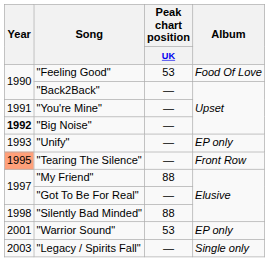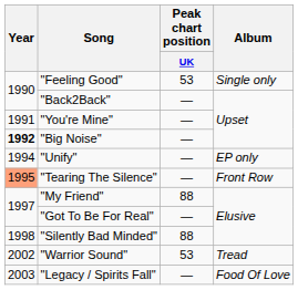 <table class="wikitable">
 <tr>
 <th align=center rowspan=2>Year</th>
 <th align=center rowspan=2>Song</th>
 <th align=center colspan=1>Peak chart position</th>
 <th align=center rowspan=2>Album</th>
 </tr>
 <tr>
 <th width=25><small><a href='#'>UK</a></small><br></th>
 </tr>
 <tr>
 <td valign=center rowspan=2>1990</td>
 <td valign=top>"Feeling Good"</td>
 <td align=center valign=center>53</td>
-<td valign=center rowspan=1><em>Food Of Love</em></td>
+<td valign=center rowspan=1><em>Single only</em></td>
 </tr>
 <tr>
 <td valign=top>"Back2Back"</td>
 <td align=center valign=center>—</td>
 <td valign=center rowspan=3><em>Upset</em></td>
 </tr>
 <tr>
 <td valign=center rowspan=1>1991</td>
 <td valign=top>"You're Mine"</td>
 <td align=center valign=center>—</td>
 </tr>
 <tr>
 <td valign=center rowspan=1><strong>1992</strong></td>
 <td valign=top>"Big Noise"</td>
 <td align=center valign=center>—</td>
 </tr>
 <tr>
-<td valign=center rowspan=1>1993</td>
+<td valign=center rowspan=1>1994</td>
 <td valign=top>"Unify"</td>
 <td align=center valign=center>—</td>
 <td valign=center rowspan=1><em>EP only</em></td>
 </tr>
 <tr>
 <td valign=center style="background: lightsalmon;">1995</td>
 <td valign=top>"Tearing The Silence"</td>
 <td align=center valign=center>—</td>
 <td valign=center rowspan=1><em>Front Row</em></td>
 </tr>
 <tr>
 <td valign=center rowspan=2>1997</td>
 <td valign=top>"My Friend"</td>
 <td align=center valign=center>88</td>
 <td valign=center rowspan=3><em>Elusive</em></td>
 </tr>
 <tr>
 <td valign=top>"Got To Be For Real"</td>
 <td align=center valign=center>—</td>
 </tr>
 <tr>
 <td valign=center rowspan=1>1998</td>
 <td valign=top>"Silently Bad Minded"</td>
 <td align=center valign=center>88</td>
 </tr>
 <tr>
-<td valign=center rowspan=1>2001</td>
+<td valign=center rowspan=1>2002</td>
 <td valign=top>"Warrior Sound"</td>
 <td align=center valign=center>53</td>
-<td valign=center rowspan=1><em>EP only</em></td>
+<td valign=center rowspan=1><em>Tread</em></td>
 </tr>
 <tr>
 <td valign=center rowspan=1>2003</td>
 <td valign=top>"Legacy / Spirits Fall"</td>
 <td align=center valign=center>—</td>
-<td valign=center rowspan=1><em>Single only</em></td>
+<td valign=center rowspan=1><em>Food Of Love</em></td>
 </tr>
 </table>
